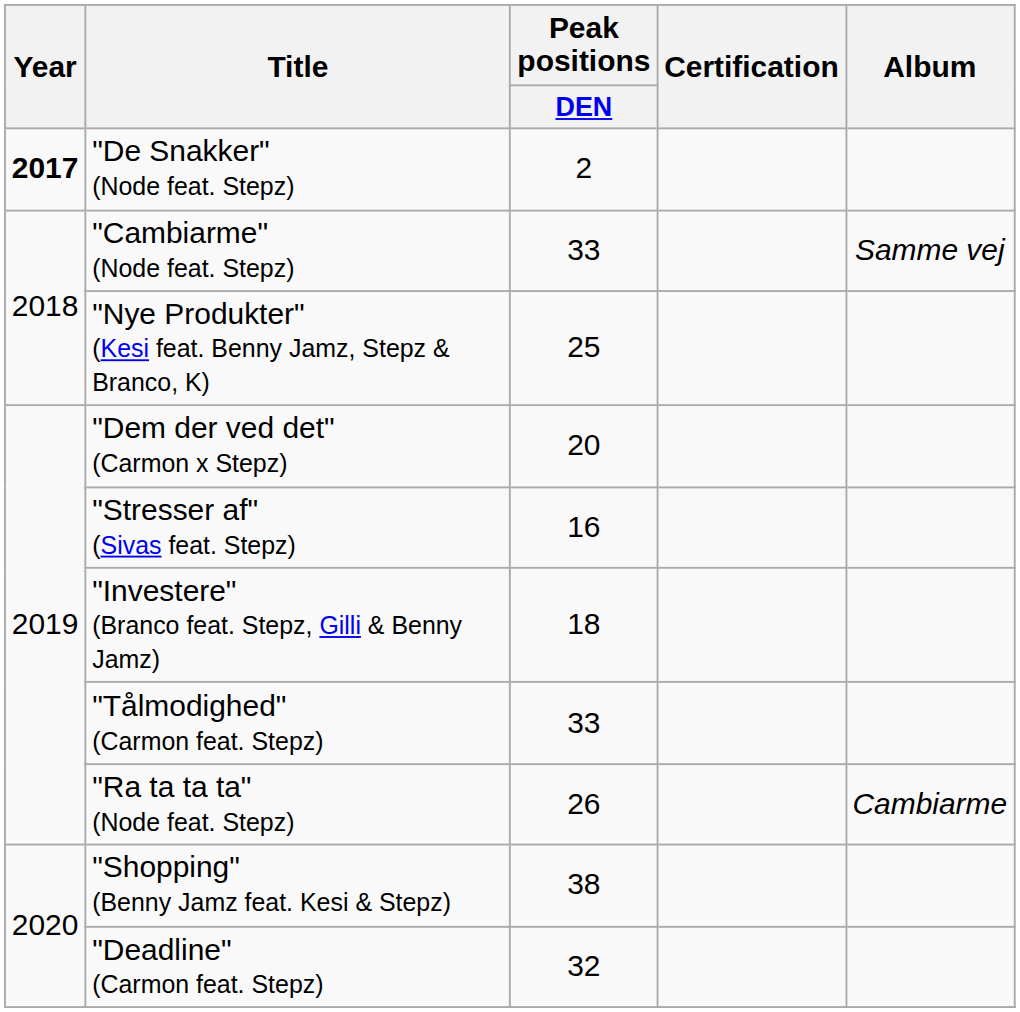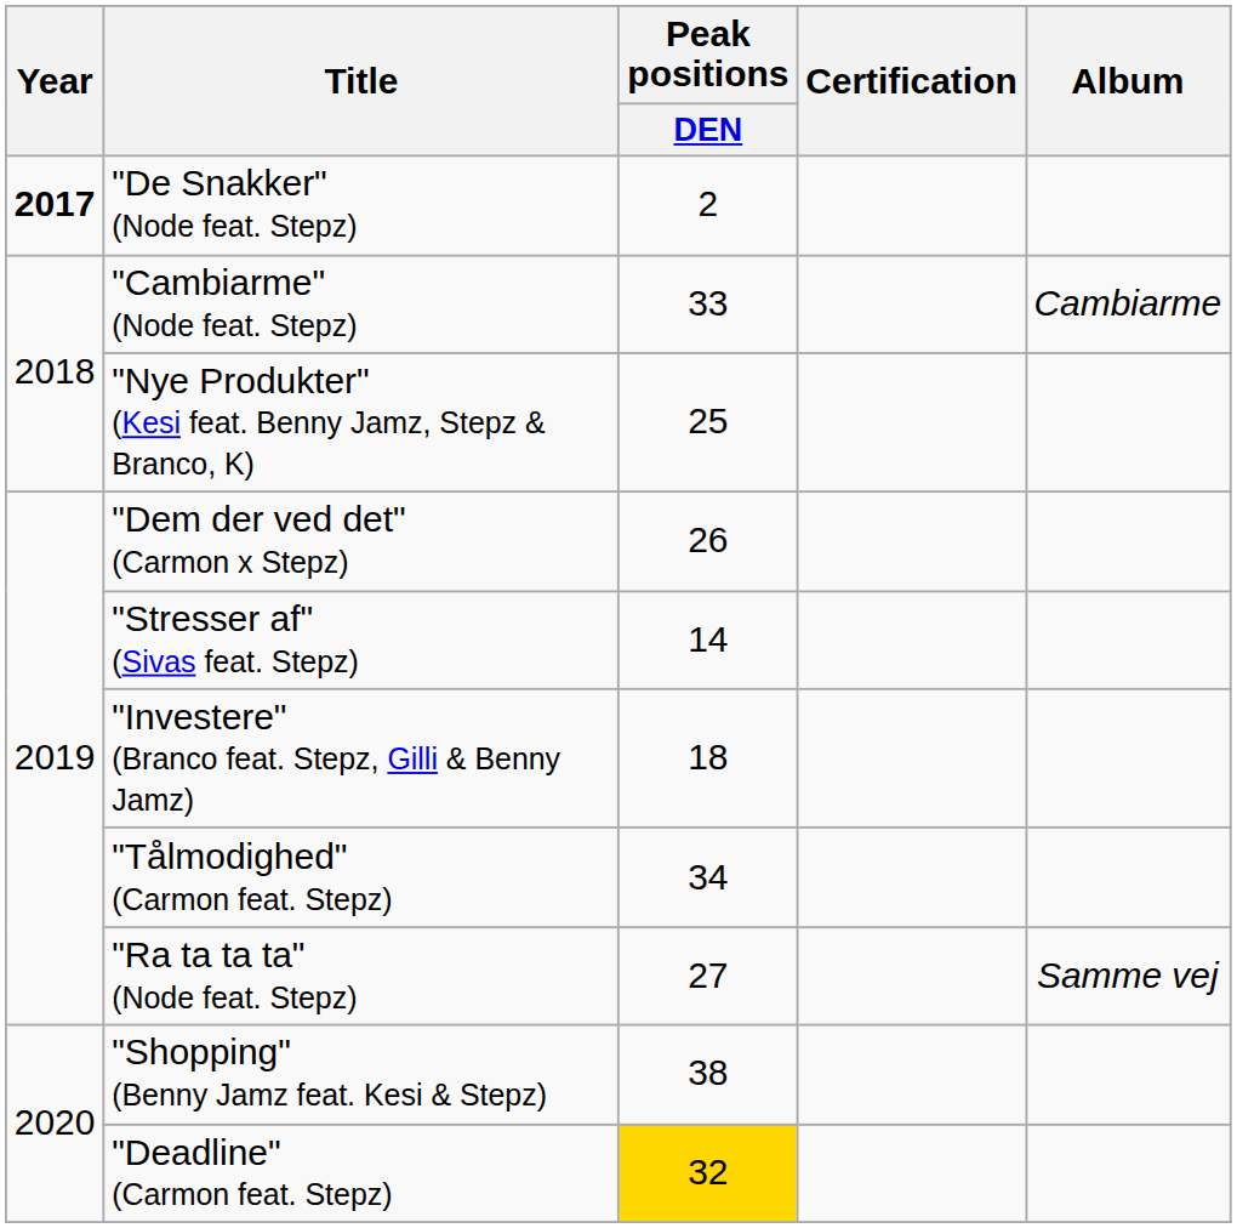 <table class="wikitable">
 <tr>
 <th align="center" rowspan="2" width="10">Year</th>
 <th align="center" rowspan="2" width="220">Title</th>
 <th align="center" colspan="1" width="20">Peak positions</th>
 <th align="center" rowspan="2">Certification</th>
 <th align="center" rowspan="2">Album</th>
 </tr>
 <tr>
 <th scope="col" style="width:3em;font-size:90%;"><a href='#'>DEN</a><br></th>
 </tr>
 <tr>
 <td style="text-align:center;"><strong>2017</strong></td>
 <td>"De Snakker" <br><small>(Node feat. Stepz)</small></td>
 <td style="text-align:center;">2</td>
 <td style="text-align:center;"></td>
 <td style="text-align:center;"></td>
 </tr>
 <tr>
 <td style="text-align:center;" rowspan=2>2018</td>
 <td>"Cambiarme" <br><small>(Node feat. Stepz)</small></td>
 <td style="text-align:center;">33</td>
 <td style="text-align:center;"></td>
-<td style="text-align:center;"><em>Samme vej</em></td>
+<td style="text-align:center;"><em>Cambiarme</em></td>
 </tr>
 <tr>
 <td>"Nye Produkter" <br><small>(<a href='#'>Kesi</a> feat. Benny Jamz, Stepz & Branco, K)</small></td>
 <td style="text-align:center;">25</td>
 <td style="text-align:center;"></td>
 <td style="text-align:center;"></td>
 </tr>
 <tr>
 <td style="text-align:center;" rowspan=5>2019</td>
 <td>"Dem der ved det" <br><small>(Carmon x Stepz)</small></td>
-<td style="text-align:center;">20</td>
+<td style="text-align:center;">26</td>
 <td style="text-align:center;"></td>
 <td style="text-align:center;"></td>
 </tr>
 <tr>
 <td>"Stresser af" <br><small>(<a href='#'>Sivas</a> feat. Stepz)</small></td>
-<td style="text-align:center;">16</td>
+<td style="text-align:center;">14</td>
 <td style="text-align:center;"></td>
 <td style="text-align:center;"></td>
 </tr>
 <tr>
 <td>"Investere" <br><small>(Branco feat. Stepz, <a href='#'>Gilli</a> & Benny Jamz)</small></td>
 <td style="text-align:center;">18</td>
 <td style="text-align:center;"></td>
 <td style="text-align:center;"></td>
 </tr>
 <tr>
 <td>"Tålmodighed" <br><small>(Carmon feat. Stepz)</small></td>
-<td style="text-align:center;">33</td>
+<td style="text-align:center;">34</td>
 <td style="text-align:center;"></td>
 <td style="text-align:center;"></td>
 </tr>
 <tr>
 <td>"Ra ta ta ta" <br><small>(Node feat. Stepz)</small></td>
-<td style="text-align:center;">26</td>
+<td style="text-align:center;">27</td>
 <td style="text-align:center;"></td>
-<td style="text-align:center;"><em>Cambiarme</em></td>
+<td style="text-align:center;"><em>Samme vej</em></td>
 </tr>
 <tr>
 <td style="text-align:center;" rowspan=2>2020</td>
 <td>"Shopping" <br><small>(Benny Jamz feat. Kesi & Stepz)</small></td>
 <td style="text-align:center;">38</td>
 <td style="text-align:center;"></td>
 <td style="text-align:center;"></td>
 </tr>
 <tr>
 <td>"Deadline" <br><small>(Carmon feat. Stepz)</small></td>
-<td style="text-align:center;">32</td>
+<td style="background: gold; text-align:center;">32</td>
 <td style="text-align:center;"></td>
 <td style="text-align:center;"></td>
 </tr>
 <tr>
 </tr>
 </table>
